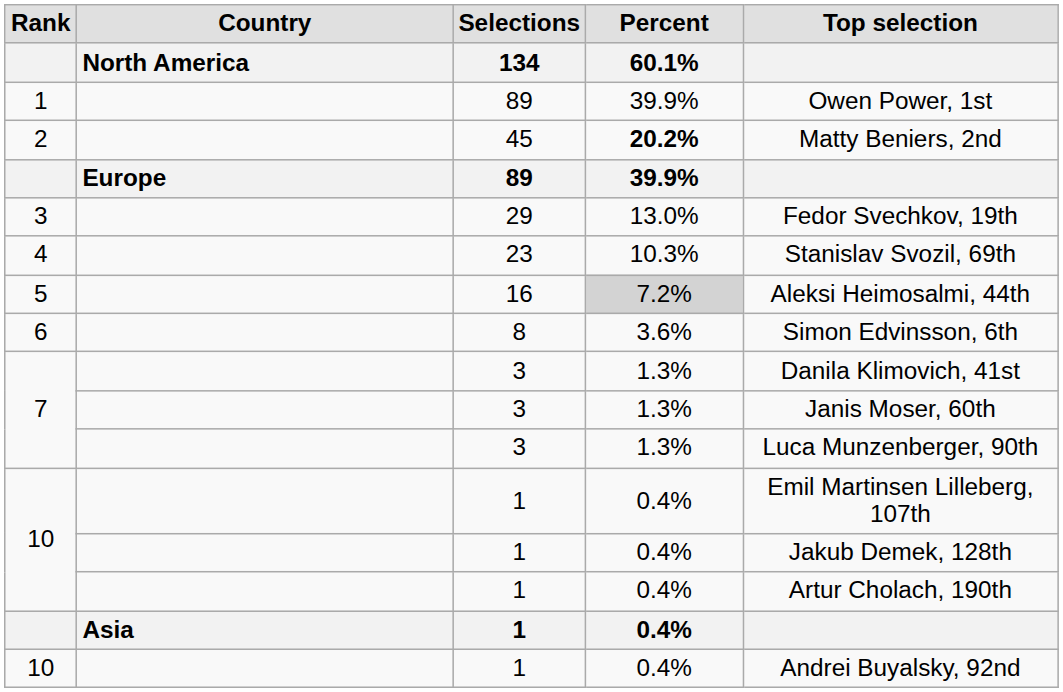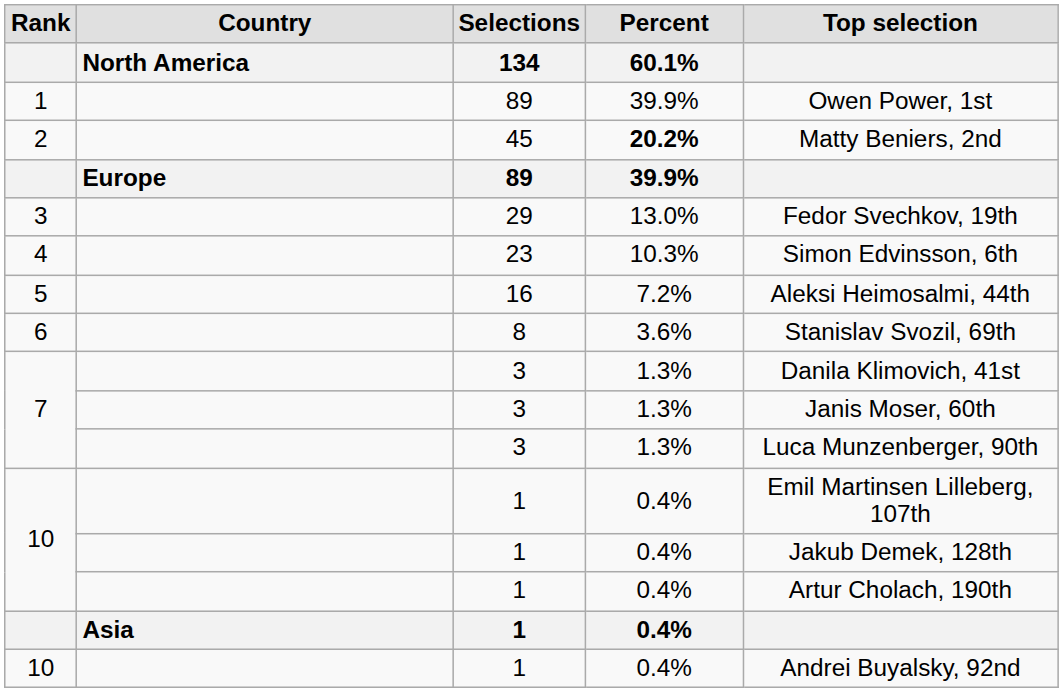 <table class="wikitable" style="text-align: center">
 <tr>
 <th style="background:#e0e0e0; width:2.5em;">Rank</th>
 <th style="background:#e0e0e0; width:15em;">Country</th>
 <th style="background:#e0e0e0; width:4em;">Selections</th>
 <th style="background:#e0e0e0; width:6em;">Percent</th>
 <th style="background:#e0e0e0; width:12.5em;">Top selection</th>
 </tr>
 <tr>
 <th></th>
 <th style="text-align:left;">North America</th>
 <th>134</th>
 <th>60.1%</th>
 <th></th>
 </tr>
 <tr>
 <td>1</td>
 <td style="text-align:left;"></td>
 <td>89</td>
 <td>39.9%</td>
 <td>Owen Power, 1st</td>
 </tr>
 <tr>
 <td>2</td>
 <td style="text-align:left;"></td>
 <td>45</td>
 <td><strong>20.2%</strong></td>
 <td>Matty Beniers, 2nd</td>
 </tr>
 <tr>
 <th></th>
 <th style="text-align:left;">Europe</th>
 <th>89</th>
 <th>39.9%</th>
 <th></th>
 </tr>
 <tr>
 <td>3</td>
 <td style="text-align:left;"></td>
 <td>29</td>
 <td>13.0%</td>
 <td>Fedor Svechkov, 19th</td>
 </tr>
 <tr>
 <td>4</td>
 <td style="text-align:left;"></td>
 <td>23</td>
 <td>10.3%</td>
-<td>Stanislav Svozil, 69th</td>
+<td>Simon Edvinsson, 6th</td>
 </tr>
 <tr>
 <td>5</td>
 <td style="text-align:left;"></td>
 <td>16</td>
-<td style="background: lightgrey;">7.2%</td>
+<td>7.2%</td>
 <td>Aleksi Heimosalmi, 44th</td>
 </tr>
 <tr>
 <td>6</td>
 <td style="text-align:left;"></td>
 <td>8</td>
 <td>3.6%</td>
-<td>Simon Edvinsson, 6th</td>
+<td>Stanislav Svozil, 69th</td>
 </tr>
 <tr>
 <td rowspan="3">7</td>
 <td style="text-align:left;"></td>
 <td>3</td>
 <td>1.3%</td>
 <td>Danila Klimovich, 41st</td>
 </tr>
 <tr>
 <td style="text-align:left;"></td>
 <td>3</td>
 <td>1.3%</td>
 <td>Janis Moser, 60th</td>
 </tr>
 <tr>
 <td style="text-align:left;"></td>
 <td>3</td>
 <td>1.3%</td>
 <td>Luca Munzenberger, 90th</td>
 </tr>
 <tr>
 <td rowspan="3">10</td>
 <td style="text-align:left;"></td>
 <td>1</td>
 <td>0.4%</td>
 <td>Emil Martinsen Lilleberg, 107th</td>
 </tr>
 <tr>
 <td style="text-align:left;"></td>
 <td>1</td>
 <td>0.4%</td>
 <td>Jakub Demek, 128th</td>
 </tr>
 <tr>
 <td style="text-align:left;"></td>
 <td>1</td>
 <td>0.4%</td>
 <td>Artur Cholach, 190th</td>
 </tr>
 <tr>
 <th></th>
 <th style="text-align:left;">Asia</th>
 <th>1</th>
 <th>0.4%</th>
 <th></th>
 </tr>
 <tr>
 <td>10</td>
 <td style="text-align:left;"></td>
 <td>1</td>
 <td>0.4%</td>
 <td>Andrei Buyalsky, 92nd</td>
 </tr>
 </table>
